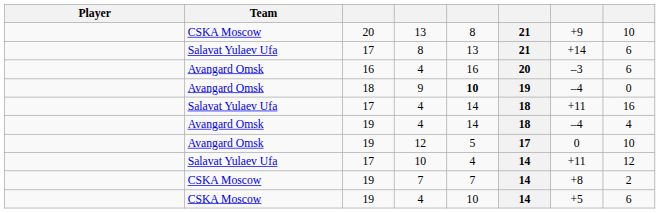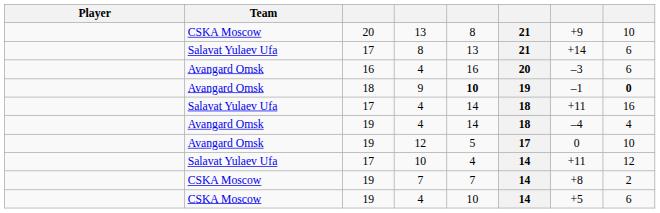 <table class="wikitable sortable" style="text-align: center">
 <tr>
 <th style="width: 15em;">Player</th>
 <th style="width: 13em;">Team</th>
 <th style="width: 4em;"></th>
 <th style="width: 4em;"></th>
 <th style="width: 4em;"></th>
 <th style="width: 4em;"></th>
 <th style="width: 4em;"></th>
 <th style="width: 4em;"></th>
 </tr>
 <tr>
 <td style="text-align:left;"> </td>
 <td style="text-align:left;"><a href='#'>CSKA Moscow</a></td>
 <td>20</td>
 <td>13</td>
 <td>8</td>
 <th>21</th>
 <td>+9</td>
 <td>10</td>
 </tr>
 <tr>
 <td style="text-align:left;"> </td>
 <td style="text-align:left;"><a href='#'>Salavat Yulaev Ufa</a></td>
 <td>17</td>
 <td>8</td>
 <td>13</td>
 <th>21</th>
 <td>+14</td>
 <td>6</td>
 </tr>
 <tr>
 <td style="text-align:left;"> </td>
 <td style="text-align:left;"><a href='#'>Avangard Omsk</a></td>
 <td>16</td>
 <td>4</td>
 <td>16</td>
 <th>20</th>
 <td>–3</td>
 <td>6</td>
 </tr>
 <tr>
 <td style="text-align:left;"> </td>
 <td style="text-align:left;"><a href='#'>Avangard Omsk</a></td>
 <td>18</td>
 <td>9</td>
 <td><strong>10</strong></td>
 <th>19</th>
-<td>–4</td>
-<td>0</td>
+<td>–1</td>
+<td><strong>0</strong></td>
 </tr>
 <tr>
 <td style="text-align:left;"> </td>
 <td style="text-align:left;"><a href='#'>Salavat Yulaev Ufa</a></td>
 <td>17</td>
 <td>4</td>
 <td>14</td>
 <th>18</th>
 <td>+11</td>
 <td>16</td>
 </tr>
 <tr>
 <td style="text-align:left;"> </td>
 <td style="text-align:left;"><a href='#'>Avangard Omsk</a></td>
 <td>19</td>
 <td>4</td>
 <td>14</td>
 <th>18</th>
 <td>–4</td>
 <td>4</td>
 </tr>
 <tr>
 <td style="text-align:left;"> </td>
 <td style="text-align:left;"><a href='#'>Avangard Omsk</a></td>
 <td>19</td>
 <td>12</td>
 <td>5</td>
 <th>17</th>
 <td>0</td>
 <td>10</td>
 </tr>
 <tr>
 <td style="text-align:left;"> </td>
 <td style="text-align:left;"><a href='#'>Salavat Yulaev Ufa</a></td>
 <td>17</td>
 <td>10</td>
 <td>4</td>
 <th>14</th>
 <td>+11</td>
 <td>12</td>
 </tr>
 <tr>
 <td style="text-align:left;"> </td>
 <td style="text-align:left;"><a href='#'>CSKA Moscow</a></td>
 <td>19</td>
 <td>7</td>
 <td>7</td>
 <th>14</th>
 <td>+8</td>
 <td>2</td>
 </tr>
 <tr>
 <td style="text-align:left;"> </td>
 <td style="text-align:left;"><a href='#'>CSKA Moscow</a></td>
 <td>19</td>
 <td>4</td>
 <td>10</td>
 <th>14</th>
 <td>+5</td>
 <td>6</td>
 </tr>
 </table>
